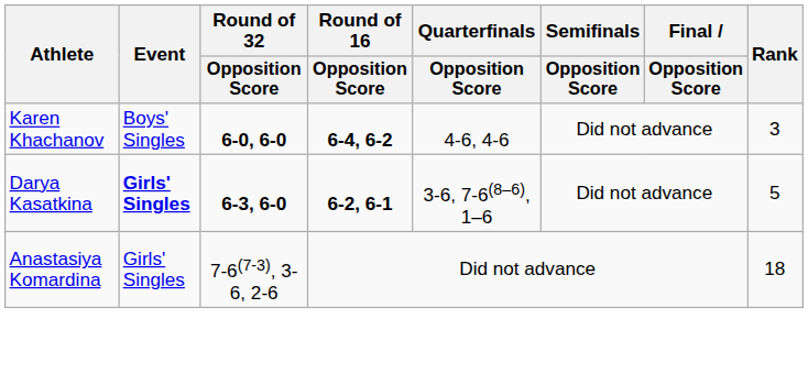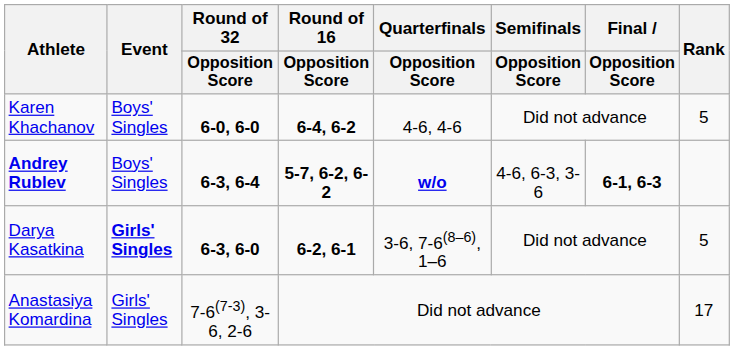 <table class=wikitable style="font-size:90%">
 <tr>
 <th rowspan="2">Athlete</th>
 <th rowspan="2">Event</th>
 <th>Round of 32</th>
 <th>Round of 16</th>
 <th>Quarterfinals</th>
 <th>Semifinals</th>
 <th>Final / </th>
 <th rowspan=2>Rank</th>
 </tr>
 <tr style="font-size:95%">
 <th>Opposition<br>Score</th>
 <th>Opposition<br>Score</th>
 <th>Opposition<br>Score</th>
 <th>Opposition<br>Score</th>
 <th>Opposition<br>Score</th>
 </tr>
 <tr align=center>
 <td align=left><a href='#'>Karen Khachanov</a></td>
 <td align=left><a href='#'>Boys' Singles</a></td>
 <td><br><strong>6-0, 6-0</strong></td>
 <td><br><strong>6-4, 6-2</strong></td>
 <td><br>4-6, 4-6</td>
 <td colspan=2>Did not advance</td>
-<td>3</td>
+<td>5</td>
+</tr>
+<tr align=center>
+<td align=left><strong><a href='#'>Andrey Rublev</a></strong></td>
+<td align=left><a href='#'>Boys' Singles</a></td>
+<td><br><strong>6-3, 6-4</strong></td>
+<td><br><strong>5-7, 6-2, 6-2</strong></td>
+<td><br><strong><a href='#'>w/o</a></strong></td>
+<td><br>4-6, 6-3, 3-6</td>
+<td><br><strong>6-1, 6-3</strong></td>
+<td></td>
 </tr>
 <tr align=center>
 <td align=left><a href='#'>Darya Kasatkina</a></td>
 <td align=left><strong><a href='#'>Girls' Singles</a></strong></td>
 <td><br><strong>6-3, 6-0</strong></td>
 <td><br><strong>6-2, 6-1</strong></td>
 <td><br>3-6, 7-6<sup>(8–6)</sup>, 1–6</td>
 <td colspan=2>Did not advance</td>
 <td>5</td>
 </tr>
 <tr align=center>
 <td align=left><a href='#'>Anastasiya Komardina</a></td>
 <td align=left><a href='#'>Girls' Singles</a></td>
 <td><br>7-6<sup>(7-3)</sup>, 3-6, 2-6</td>
 <td colspan=4>Did not advance</td>
-<td>18</td>
+<td>17</td>
 </tr>
 </table>
